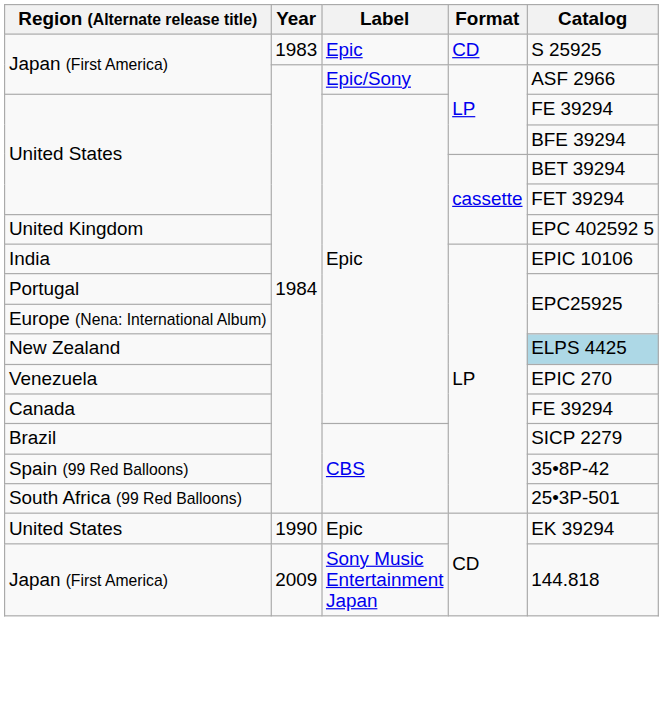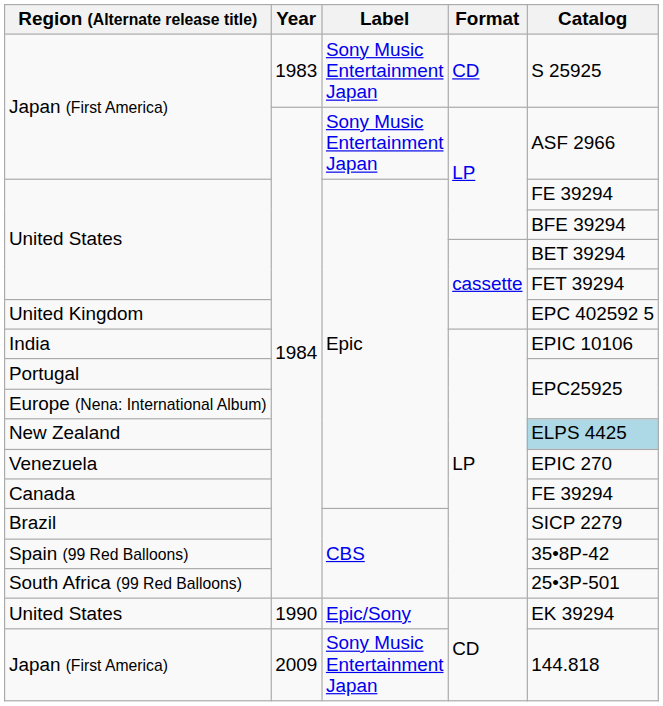 <table class="wikitable">
 <tr>
 <th>Region <small>(Alternate release title)</small></th>
 <th>Year</th>
 <th>Label</th>
 <th>Format</th>
 <th>Catalog</th>
 </tr>
 <tr>
 <td rowspan="2">Japan <small>(First America)</small></td>
 <td>1983</td>
-<td><a href='#'>Epic</a></td>
+<td><a href='#'>Sony Music<br>Entertainment<br>Japan</a></td>
 <td><a href='#'>CD</a></td>
 <td>S 25925</td>
 </tr>
 <tr>
 <td rowspan="15">1984</td>
-<td><a href='#'>Epic/Sony</a></td>
+<td><a href='#'>Sony Music<br>Entertainment<br>Japan</a></td>
 <td rowspan="3"><a href='#'>LP</a></td>
 <td>ASF 2966</td>
 </tr>
 <tr>
 <td rowspan="4">United States</td>
 <td rowspan="11">Epic</td>
 <td>FE 39294</td>
 </tr>
 <tr>
 <td>BFE 39294</td>
 </tr>
 <tr>
 <td rowspan="3"><a href='#'>cassette</a></td>
 <td>BET 39294</td>
 </tr>
 <tr>
 <td>FET 39294</td>
 </tr>
 <tr>
 <td>United Kingdom</td>
 <td>EPC 402592 5</td>
 </tr>
 <tr>
 <td>India</td>
 <td rowspan="9">LP</td>
 <td>EPIC 10106</td>
 </tr>
 <tr>
 <td>Portugal</td>
 <td rowspan="2">EPC25925</td>
 </tr>
 <tr>
 <td>Europe <small>(Nena: International Album)</small></td>
 </tr>
 <tr>
 <td>New Zealand</td>
 <td style="background: lightblue;">ELPS 4425</td>
 </tr>
 <tr>
 <td>Venezuela</td>
 <td>EPIC 270</td>
 </tr>
 <tr>
 <td>Canada</td>
 <td>FE 39294</td>
 </tr>
 <tr>
 <td>Brazil</td>
 <td rowspan="3"><a href='#'>CBS</a></td>
 <td>SICP 2279</td>
 </tr>
 <tr>
 <td>Spain <small>(99 Red Balloons)</small></td>
 <td>35•8P-42</td>
 </tr>
 <tr>
 <td>South Africa <small>(99 Red Balloons)</small></td>
 <td>25•3P-501</td>
 </tr>
 <tr>
 <td>United States</td>
 <td>1990</td>
-<td>Epic</td>
+<td><a href='#'>Epic/Sony</a></td>
 <td rowspan="2">CD</td>
 <td>EK 39294</td>
 </tr>
 <tr>
 <td>Japan <small>(First America)</small></td>
 <td>2009</td>
 <td><a href='#'>Sony Music<br>Entertainment<br>Japan</a></td>
 <td>144.818</td>
 </tr>
 </table>
